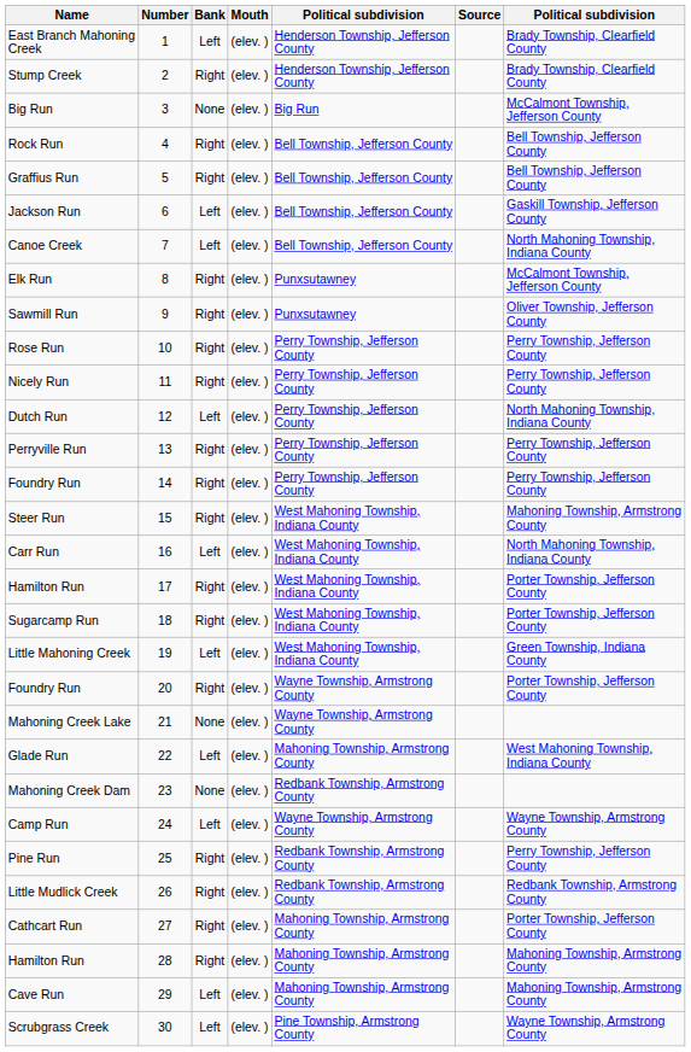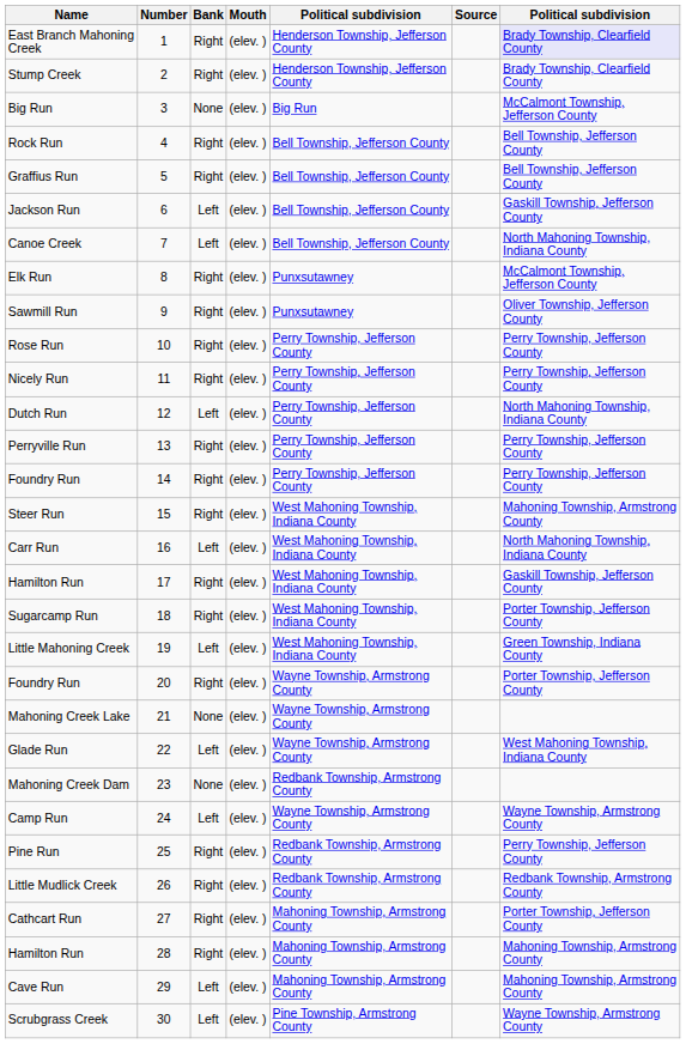 <table class="wikitable sortable">
 <tr>
 <th>Name</th>
 <th>Number</th>
 <th>Bank</th>
 <th>Mouth</th>
 <th>Political subdivision</th>
 <th>Source</th>
 <th>Political subdivision</th>
 </tr>
 <tr>
 <td>East Branch Mahoning Creek</td>
 <td style="text-align: center;">1</td>
-<td style="text-align: center;">Left</td>
+<td style="text-align: center;">Right</td>
 <td> (elev. )</td>
 <td><a href='#'>Henderson Township, Jefferson County</a></td>
 <td></td>
-<td><a href='#'>Brady Township, Clearfield County</a></td>
+<td style="background: lavender;"><a href='#'>Brady Township, Clearfield County</a></td>
 </tr>
 <tr>
 <td>Stump Creek</td>
 <td style="text-align: center;">2</td>
 <td style="text-align: center;">Right</td>
 <td> (elev. )</td>
 <td><a href='#'>Henderson Township, Jefferson County</a></td>
 <td></td>
 <td><a href='#'>Brady Township, Clearfield County</a></td>
 </tr>
 <tr>
 <td>Big Run</td>
 <td style="text-align: center;">3</td>
 <td style="text-align: center;">None</td>
 <td> (elev. )</td>
 <td><a href='#'>Big Run</a></td>
 <td></td>
 <td><a href='#'>McCalmont Township, Jefferson County</a></td>
 </tr>
 <tr>
 <td>Rock Run</td>
 <td style="text-align: center;">4</td>
 <td style="text-align: center;">Right</td>
 <td> (elev. )</td>
 <td><a href='#'>Bell Township, Jefferson County</a></td>
 <td></td>
 <td><a href='#'>Bell Township, Jefferson County</a></td>
 </tr>
 <tr>
 <td>Graffius Run</td>
 <td style="text-align: center;">5</td>
 <td style="text-align: center;">Right</td>
 <td> (elev. )</td>
 <td><a href='#'>Bell Township, Jefferson County</a></td>
 <td></td>
 <td><a href='#'>Bell Township, Jefferson County</a></td>
 </tr>
 <tr>
 <td>Jackson Run</td>
 <td style="text-align: center;">6</td>
 <td style="text-align: center;">Left</td>
 <td> (elev. )</td>
 <td><a href='#'>Bell Township, Jefferson County</a></td>
 <td></td>
 <td><a href='#'>Gaskill Township, Jefferson County</a></td>
 </tr>
 <tr>
 <td>Canoe Creek</td>
 <td style="text-align: center;">7</td>
 <td style="text-align: center;">Left</td>
 <td> (elev. )</td>
 <td><a href='#'>Bell Township, Jefferson County</a></td>
 <td></td>
 <td><a href='#'>North Mahoning Township, Indiana County</a></td>
 </tr>
 <tr>
 <td>Elk Run</td>
 <td style="text-align: center;">8</td>
 <td style="text-align: center;">Right</td>
 <td> (elev. )</td>
 <td><a href='#'>Punxsutawney</a></td>
 <td></td>
 <td><a href='#'>McCalmont Township, Jefferson County</a></td>
 </tr>
 <tr>
 <td>Sawmill Run</td>
 <td style="text-align: center;">9</td>
 <td style="text-align: center;">Right</td>
 <td> (elev. )</td>
 <td><a href='#'>Punxsutawney</a></td>
 <td></td>
 <td><a href='#'>Oliver Township, Jefferson County</a></td>
 </tr>
 <tr>
 <td>Rose Run</td>
 <td style="text-align: center;">10</td>
 <td style="text-align: center;">Right</td>
 <td> (elev. )</td>
 <td><a href='#'>Perry Township, Jefferson County</a></td>
 <td></td>
 <td><a href='#'>Perry Township, Jefferson County</a></td>
 </tr>
 <tr>
 <td>Nicely Run</td>
 <td style="text-align: center;">11</td>
 <td style="text-align: center;">Right</td>
 <td> (elev. )</td>
 <td><a href='#'>Perry Township, Jefferson County</a></td>
 <td></td>
 <td><a href='#'>Perry Township, Jefferson County</a></td>
 </tr>
 <tr>
 <td>Dutch Run</td>
 <td style="text-align: center;">12</td>
 <td style="text-align: center;">Left</td>
 <td> (elev. )</td>
 <td><a href='#'>Perry Township, Jefferson County</a></td>
 <td></td>
 <td><a href='#'>North Mahoning Township, Indiana County</a></td>
 </tr>
 <tr>
 <td>Perryville Run</td>
 <td style="text-align: center;">13</td>
 <td style="text-align: center;">Right</td>
 <td> (elev. )</td>
 <td><a href='#'>Perry Township, Jefferson County</a></td>
 <td></td>
 <td><a href='#'>Perry Township, Jefferson County</a></td>
 </tr>
 <tr>
 <td>Foundry Run</td>
 <td style="text-align: center;">14</td>
 <td style="text-align: center;">Right</td>
 <td> (elev. )</td>
 <td><a href='#'>Perry Township, Jefferson County</a></td>
 <td></td>
 <td><a href='#'>Perry Township, Jefferson County</a></td>
 </tr>
 <tr>
 <td>Steer Run</td>
 <td style="text-align: center;">15</td>
 <td style="text-align: center;">Right</td>
 <td> (elev. )</td>
 <td><a href='#'>West Mahoning Township, Indiana County</a></td>
 <td></td>
 <td><a href='#'>Mahoning Township, Armstrong County</a></td>
 </tr>
 <tr>
 <td>Carr Run</td>
 <td style="text-align: center;">16</td>
 <td style="text-align: center;">Left</td>
 <td> (elev. )</td>
 <td><a href='#'>West Mahoning Township, Indiana County</a></td>
 <td></td>
 <td><a href='#'>North Mahoning Township, Indiana County</a></td>
 </tr>
 <tr>
 <td>Hamilton Run</td>
 <td style="text-align: center;">17</td>
 <td style="text-align: center;">Right</td>
 <td> (elev. )</td>
 <td><a href='#'>West Mahoning Township, Indiana County</a></td>
 <td></td>
-<td><a href='#'>Porter Township, Jefferson County</a></td>
+<td><a href='#'>Gaskill Township, Jefferson County</a></td>
 </tr>
 <tr>
 <td>Sugarcamp Run</td>
 <td style="text-align: center;">18</td>
 <td style="text-align: center;">Right</td>
 <td> (elev. )</td>
 <td><a href='#'>West Mahoning Township, Indiana County</a></td>
 <td></td>
 <td><a href='#'>Porter Township, Jefferson County</a></td>
 </tr>
 <tr>
 <td>Little Mahoning Creek</td>
 <td style="text-align: center;">19</td>
 <td style="text-align: center;">Left</td>
 <td> (elev. )</td>
 <td><a href='#'>West Mahoning Township, Indiana County</a></td>
 <td></td>
 <td><a href='#'>Green Township, Indiana County</a></td>
 </tr>
 <tr>
 <td>Foundry Run</td>
 <td style="text-align: center;">20</td>
 <td style="text-align: center;">Right</td>
 <td> (elev. )</td>
 <td><a href='#'>Wayne Township, Armstrong County</a></td>
 <td></td>
 <td><a href='#'>Porter Township, Jefferson County</a></td>
 </tr>
 <tr>
 <td>Mahoning Creek Lake</td>
 <td style="text-align: center;">21</td>
 <td style="text-align: center;">None</td>
 <td> (elev. )</td>
 <td><a href='#'>Wayne Township, Armstrong County</a></td>
 <td></td>
 <td></td>
 </tr>
 <tr>
 <td>Glade Run</td>
 <td style="text-align: center;">22</td>
 <td style="text-align: center;">Left</td>
 <td> (elev. )</td>
-<td><a href='#'>Mahoning Township, Armstrong County</a></td>
+<td><a href='#'>Wayne Township, Armstrong County</a></td>
 <td></td>
 <td><a href='#'>West Mahoning Township, Indiana County</a></td>
 </tr>
 <tr>
 <td>Mahoning Creek Dam</td>
 <td style="text-align: center;">23</td>
 <td style="text-align: center;">None</td>
 <td> (elev. )</td>
 <td><a href='#'>Redbank Township, Armstrong County</a></td>
 <td></td>
 <td></td>
 </tr>
 <tr>
 <td>Camp Run</td>
 <td style="text-align: center;">24</td>
 <td style="text-align: center;">Left</td>
 <td> (elev. )</td>
 <td><a href='#'>Wayne Township, Armstrong County</a></td>
 <td></td>
 <td><a href='#'>Wayne Township, Armstrong County</a></td>
 </tr>
 <tr>
 <td>Pine Run</td>
 <td style="text-align: center;">25</td>
 <td style="text-align: center;">Right</td>
 <td> (elev. )</td>
 <td><a href='#'>Redbank Township, Armstrong County</a></td>
 <td></td>
 <td><a href='#'>Perry Township, Jefferson County</a></td>
 </tr>
 <tr>
 <td>Little Mudlick Creek</td>
 <td style="text-align: center;">26</td>
 <td style="text-align: center;">Right</td>
 <td> (elev. )</td>
 <td><a href='#'>Redbank Township, Armstrong County</a></td>
 <td></td>
 <td><a href='#'>Redbank Township, Armstrong County</a></td>
 </tr>
 <tr>
 <td>Cathcart Run</td>
 <td style="text-align: center;">27</td>
 <td style="text-align: center;">Right</td>
 <td> (elev. )</td>
 <td><a href='#'>Mahoning Township, Armstrong County</a></td>
 <td></td>
 <td><a href='#'>Porter Township, Jefferson County</a></td>
 </tr>
 <tr>
 <td>Hamilton Run</td>
 <td style="text-align: center;">28</td>
 <td style="text-align: center;">Right</td>
 <td> (elev. )</td>
 <td><a href='#'>Mahoning Township, Armstrong County</a></td>
 <td></td>
 <td><a href='#'>Mahoning Township, Armstrong County</a></td>
 </tr>
 <tr>
 <td>Cave Run</td>
 <td style="text-align: center;">29</td>
 <td style="text-align: center;">Left</td>
 <td> (elev. )</td>
 <td><a href='#'>Mahoning Township, Armstrong County</a></td>
 <td></td>
 <td><a href='#'>Mahoning Township, Armstrong County</a></td>
 </tr>
 <tr>
 <td>Scrubgrass Creek</td>
 <td style="text-align: center;">30</td>
 <td style="text-align: center;">Left</td>
 <td> (elev. )</td>
 <td><a href='#'>Pine Township, Armstrong County</a></td>
 <td></td>
 <td><a href='#'>Wayne Township, Armstrong County</a></td>
 </tr>
 </table>
